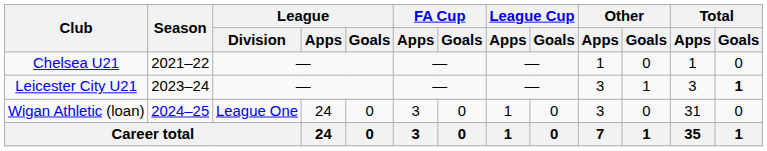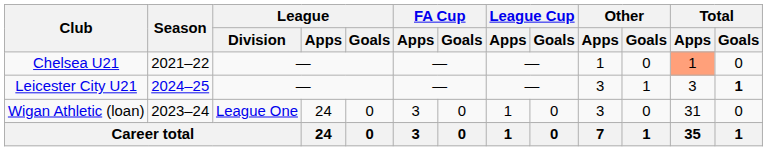 <table class="wikitable" Style="text-align: center">
 <tr>
 <th rowspan="2">Club</th>
 <th rowspan="2">Season</th>
 <th colspan="3">League</th>
 <th colspan="2"><a href='#'>FA Cup</a></th>
 <th colspan="2"><a href='#'>League Cup</a></th>
 <th colspan="2">Other</th>
 <th colspan="2">Total</th>
 </tr>
 <tr>
 <th>Division</th>
 <th>Apps</th>
 <th>Goals</th>
 <th>Apps</th>
 <th>Goals</th>
 <th>Apps</th>
 <th>Goals</th>
 <th>Apps</th>
 <th>Goals</th>
 <th>Apps</th>
 <th>Goals</th>
 </tr>
 <tr>
 <td><a href='#'>Chelsea U21</a></td>
 <td>2021–22</td>
 <td colspan=3>—</td>
 <td colspan=2>—</td>
 <td colspan=2>—</td>
 <td>1</td>
 <td>0</td>
-<td>1</td>
+<td style="background: lightsalmon;">1</td>
 <td>0</td>
 </tr>
 <tr>
 <td><a href='#'>Leicester City U21</a></td>
-<td>2023–24</td>
+<td><a href='#'>2024–25</a></td>
 <td colspan=3>—</td>
 <td colspan=2>—</td>
 <td colspan=2>—</td>
 <td>3</td>
 <td>1</td>
 <td>3</td>
 <td><strong>1</strong></td>
 </tr>
 <tr>
 <td><a href='#'>Wigan Athletic</a> (loan)</td>
-<td><a href='#'>2024–25</a></td>
+<td>2023–24</td>
 <td><a href='#'>League One</a></td>
 <td>24</td>
 <td>0</td>
 <td>3</td>
 <td>0</td>
 <td>1</td>
 <td>0</td>
 <td>3</td>
 <td>0</td>
 <td>31</td>
 <td>0</td>
 </tr>
 <tr>
 <th colspan="3">Career total</th>
 <th>24</th>
 <th>0</th>
 <th>3</th>
 <th>0</th>
 <th>1</th>
 <th>0</th>
 <th>7</th>
 <th>1</th>
 <th>35</th>
 <th>1</th>
 </tr>
 </table>
